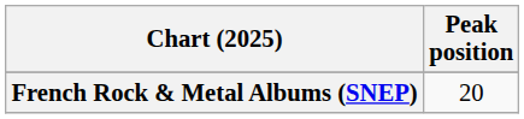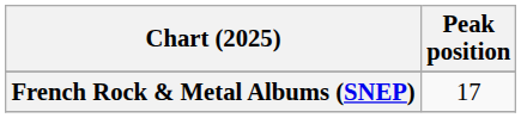 <table class="wikitable sortable plainrowheaders" style="text-align:center">
 <tr>
 <th scope="col">Chart (2025)</th>
 <th scope="col">Peak<br>position</th>
 </tr>
 <tr>
 </tr>
 <tr>
 </tr>
 <tr>
 </tr>
 <tr>
 <th scope="row">French Rock & Metal Albums (<a href='#'>SNEP</a>)</th>
-<td>20</td>
+<td>17</td>
 </tr>
 <tr>
 </tr>
 <tr>
 </tr>
 <tr>
 </tr>
 <tr>
 </tr>
 <tr>
 </tr>
 </table>
